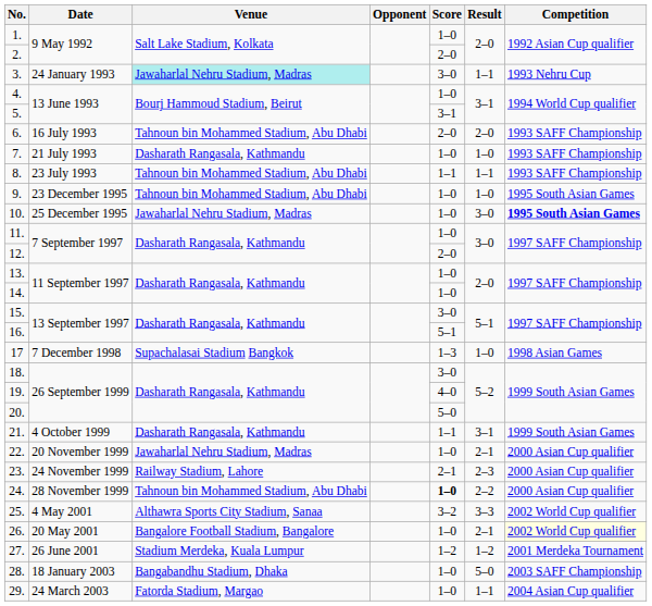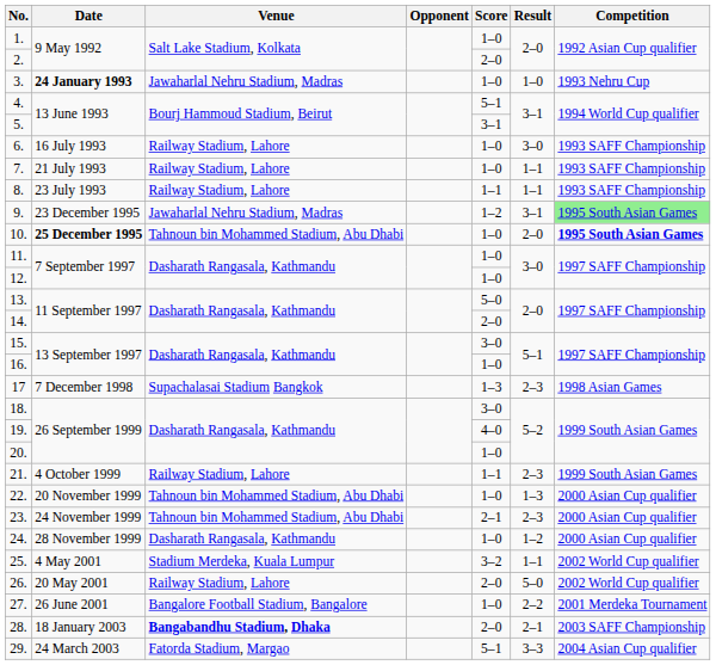 <table class="wikitable sortable">
 <tr>
 <th scope="col">No.</th>
 <th scope="col">Date</th>
 <th scope="col">Venue</th>
 <th scope="col">Opponent</th>
 <th scope="col">Score</th>
 <th scope="col">Result</th>
 <th scope="col">Competition</th>
 </tr>
 <tr>
 <td align="center">1.</td>
 <td rowspan="2">9 May 1992</td>
 <td rowspan="2"><a href='#'>Salt Lake Stadium</a>, <a href='#'>Kolkata</a></td>
 <td rowspan="2"></td>
 <td align="center">1–0</td>
 <td rowspan="2" align="center">2–0</td>
 <td rowspan="2"><a href='#'>1992 Asian Cup qualifier</a></td>
 </tr>
 <tr>
 <td align="center">2.</td>
 <td align="center">2–0</td>
 </tr>
 <tr>
 <td align="center">3.</td>
-<td>24 January 1993</td>
-<td style="background: paleturquoise;"><a href='#'>Jawaharlal Nehru Stadium</a>, <a href='#'>Madras</a></td>
+<td><strong>24 January 1993</strong></td>
+<td><a href='#'>Jawaharlal Nehru Stadium</a>, <a href='#'>Madras</a></td>
 <td></td>
-<td align="center">3–0</td>
-<td align="center">1–1</td>
+<td align="center">1–0</td>
+<td align="center">1–0</td>
 <td><a href='#'>1993 Nehru Cup</a></td>
 </tr>
 <tr>
 <td align="center">4.</td>
 <td rowspan="2">13 June 1993</td>
 <td rowspan="2"><a href='#'>Bourj Hammoud Stadium</a>, <a href='#'>Beirut</a></td>
 <td rowspan="2"></td>
-<td align="center">1–0</td>
+<td align="center">5–1</td>
 <td rowspan="2" align="center">3–1</td>
 <td rowspan="2"><a href='#'>1994 World Cup qualifier</a></td>
 </tr>
 <tr>
 <td align="center">5.</td>
 <td align="center">3–1</td>
 </tr>
 <tr>
 <td align="center">6.</td>
 <td>16 July 1993</td>
-<td><a href='#'>Tahnoun bin Mohammed Stadium</a>,  <a href='#'>Abu Dhabi</a></td>
+<td><a href='#'>Railway Stadium</a>, <a href='#'>Lahore</a></td>
 <td></td>
-<td align="center">2–0</td>
-<td align="center">2–0</td>
+<td align="center">1–0</td>
+<td align="center">3–0</td>
 <td><a href='#'>1993 SAFF Championship</a></td>
 </tr>
 <tr>
 <td align="center">7.</td>
 <td>21 July 1993</td>
-<td><a href='#'>Dasharath Rangasala</a>, <a href='#'>Kathmandu</a></td>
+<td><a href='#'>Railway Stadium</a>, <a href='#'>Lahore</a></td>
 <td></td>
 <td align="center">1–0</td>
-<td align="center">1–0</td>
+<td align="center">1–1</td>
 <td><a href='#'>1993 SAFF Championship</a></td>
 </tr>
 <tr>
 <td align="center">8.</td>
 <td>23 July 1993</td>
-<td><a href='#'>Tahnoun bin Mohammed Stadium</a>,  <a href='#'>Abu Dhabi</a></td>
+<td><a href='#'>Railway Stadium</a>, <a href='#'>Lahore</a></td>
 <td></td>
 <td align="center">1–1</td>
 <td align="center">1–1</td>
 <td><a href='#'>1993 SAFF Championship</a></td>
 </tr>
 <tr>
 <td align="center">9.</td>
 <td>23 December 1995</td>
+<td><a href='#'>Jawaharlal Nehru Stadium</a>, <a href='#'>Madras</a></td>
+<td></td>
+<td align="center">1–2</td>
+<td align="center">3–1</td>
+<td style="background: lightgreen;"><a href='#'>1995 South Asian Games</a></td>
+</tr>
+<tr>
+<td align="center">10.</td>
+<td><strong>25 December 1995</strong></td>
 <td><a href='#'>Tahnoun bin Mohammed Stadium</a>,  <a href='#'>Abu Dhabi</a></td>
 <td></td>
 <td align="center">1–0</td>
-<td align="center">1–0</td>
-<td><a href='#'>1995 South Asian Games</a></td>
-</tr>
-<tr>
-<td align="center">10.</td>
-<td>25 December 1995</td>
-<td><a href='#'>Jawaharlal Nehru Stadium</a>, <a href='#'>Madras</a></td>
-<td></td>
-<td align="center">1–0</td>
-<td align="center">3–0</td>
+<td align="center">2–0</td>
 <td><strong><a href='#'>1995 South Asian Games</a></strong></td>
 </tr>
 <tr>
 <td align="center">11.</td>
 <td rowspan="2">7 September 1997</td>
 <td rowspan="2"><a href='#'>Dasharath Rangasala</a>, <a href='#'>Kathmandu</a></td>
 <td rowspan="2"></td>
 <td align="center">1–0</td>
 <td rowspan="2" align="center">3–0</td>
 <td rowspan="2"><a href='#'>1997 SAFF Championship</a></td>
 </tr>
 <tr>
 <td align="center">12.</td>
-<td align="center">2–0</td>
+<td align="center">1–0</td>
 </tr>
 <tr>
 <td align="center">13.</td>
 <td rowspan="2">11 September 1997</td>
 <td rowspan="2"><a href='#'>Dasharath Rangasala</a>, <a href='#'>Kathmandu</a></td>
 <td rowspan="2"></td>
-<td align="center">1–0</td>
+<td align="center">5–0</td>
 <td rowspan="2" align="center">2–0</td>
 <td rowspan="2"><a href='#'>1997 SAFF Championship</a></td>
 </tr>
 <tr>
 <td align="center">14.</td>
-<td align="center">1–0</td>
+<td align="center">2–0</td>
 </tr>
 <tr>
 <td align="center">15.</td>
 <td rowspan="2">13 September 1997</td>
 <td rowspan="2"><a href='#'>Dasharath Rangasala</a>, <a href='#'>Kathmandu</a></td>
 <td rowspan="2"></td>
 <td align="center">3–0</td>
 <td rowspan="2" align="center">5–1</td>
 <td rowspan="2"><a href='#'>1997 SAFF Championship</a></td>
 </tr>
 <tr>
 <td align="center">16.</td>
-<td align="center">5–1</td>
+<td align="center">1–0</td>
 </tr>
 <tr>
 <td align="center">17</td>
 <td>7 December 1998</td>
 <td><a href='#'>Supachalasai Stadium</a> <a href='#'>Bangkok</a></td>
 <td></td>
 <td align="center">1–3</td>
-<td align="center">1–0</td>
+<td align="center">2–3</td>
 <td><a href='#'>1998 Asian Games</a></td>
 </tr>
 <tr>
 <td align="center">18.</td>
 <td rowspan="3">26 September 1999</td>
 <td rowspan="3"><a href='#'>Dasharath Rangasala</a>, <a href='#'>Kathmandu</a></td>
 <td rowspan="3"></td>
 <td align="center">3–0</td>
 <td rowspan="3" align="center">5–2</td>
 <td rowspan="3"><a href='#'>1999 South Asian Games</a></td>
 </tr>
 <tr>
 <td align="center">19.</td>
 <td align="center">4–0</td>
 </tr>
 <tr>
 <td align="center">20.</td>
-<td align="center">5–0</td>
+<td align="center">1–0</td>
 </tr>
 <tr>
 <td align="center">21.</td>
 <td>4 October 1999</td>
-<td><a href='#'>Dasharath Rangasala</a>, <a href='#'>Kathmandu</a></td>
+<td><a href='#'>Railway Stadium</a>, <a href='#'>Lahore</a></td>
 <td></td>
 <td align="center">1–1</td>
-<td align="center">3–1</td>
+<td align="center">2–3</td>
 <td><a href='#'>1999 South Asian Games</a></td>
 </tr>
 <tr>
 <td align="center">22.</td>
 <td>20 November 1999</td>
-<td><a href='#'>Jawaharlal Nehru Stadium</a>, <a href='#'>Madras</a></td>
+<td><a href='#'>Tahnoun bin Mohammed Stadium</a>,  <a href='#'>Abu Dhabi</a></td>
 <td></td>
 <td align="center">1–0</td>
-<td align="center">2–1</td>
+<td align="center">1–3</td>
 <td><a href='#'>2000 Asian Cup qualifier</a></td>
 </tr>
 <tr>
 <td align="center">23.</td>
 <td>24 November 1999</td>
-<td><a href='#'>Railway Stadium</a>, <a href='#'>Lahore</a></td>
+<td><a href='#'>Tahnoun bin Mohammed Stadium</a>,  <a href='#'>Abu Dhabi</a></td>
 <td></td>
 <td align="center">2–1</td>
 <td align="center">2–3</td>
 <td><a href='#'>2000 Asian Cup qualifier</a></td>
 </tr>
 <tr>
 <td align="center">24.</td>
 <td>28 November 1999</td>
-<td><a href='#'>Tahnoun bin Mohammed Stadium</a>,  <a href='#'>Abu Dhabi</a></td>
+<td><a href='#'>Dasharath Rangasala</a>, <a href='#'>Kathmandu</a></td>
 <td></td>
-<td align="center"><strong>1–0</strong></td>
-<td align="center">2–2</td>
+<td align="center">1–0</td>
+<td align="center">1–2</td>
 <td><a href='#'>2000 Asian Cup qualifier</a></td>
 </tr>
 <tr>
 <td align="center">25.</td>
 <td>4 May 2001</td>
-<td><a href='#'>Althawra Sports City Stadium</a>,  <a href='#'>Sanaa</a></td>
+<td><a href='#'>Stadium Merdeka</a>,  <a href='#'>Kuala Lumpur</a></td>
 <td></td>
 <td align="center">3–2</td>
-<td align="center">3–3</td>
+<td align="center">1–1</td>
 <td><a href='#'>2002 World Cup qualifier</a></td>
 </tr>
 <tr>
 <td align="center">26.</td>
 <td>20 May 2001</td>
-<td><a href='#'>Bangalore Football Stadium</a>,  <a href='#'>Bangalore</a></td>
+<td><a href='#'>Railway Stadium</a>, <a href='#'>Lahore</a></td>
 <td></td>
-<td align="center">1–0</td>
-<td align="center">2–1</td>
-<td style="background: lightyellow;"><a href='#'>2002 World Cup qualifier</a></td>
+<td align="center">2–0</td>
+<td align="center">5–0</td>
+<td><a href='#'>2002 World Cup qualifier</a></td>
 </tr>
 <tr>
 <td align="center">27.</td>
 <td>26 June 2001</td>
-<td><a href='#'>Stadium Merdeka</a>,  <a href='#'>Kuala Lumpur</a></td>
+<td><a href='#'>Bangalore Football Stadium</a>,  <a href='#'>Bangalore</a></td>
 <td></td>
-<td align="center">1–2</td>
-<td align="center">1–2</td>
+<td align="center">1–0</td>
+<td align="center">2–2</td>
 <td><a href='#'>2001 Merdeka Tournament</a></td>
 </tr>
 <tr>
 <td align="center">28.</td>
 <td>18 January 2003</td>
-<td><a href='#'>Bangabandhu Stadium</a>,  <a href='#'>Dhaka</a></td>
+<td><strong><a href='#'>Bangabandhu Stadium</a>,  <a href='#'>Dhaka</a></strong></td>
 <td></td>
-<td align="center">1–0</td>
-<td align="center">5–0</td>
+<td align="center">2–0</td>
+<td align="center">2–1</td>
 <td><a href='#'>2003 SAFF Championship</a></td>
 </tr>
 <tr>
 <td align="center">29.</td>
 <td>24 March 2003</td>
 <td><a href='#'>Fatorda Stadium</a>, <a href='#'>Margao</a></td>
 <td></td>
-<td align="center">1–0</td>
-<td align="center">1–1</td>
+<td align="center">5–1</td>
+<td align="center">3–3</td>
 <td><a href='#'>2004 Asian Cup qualifier</a></td>
 </tr>
 </table>
